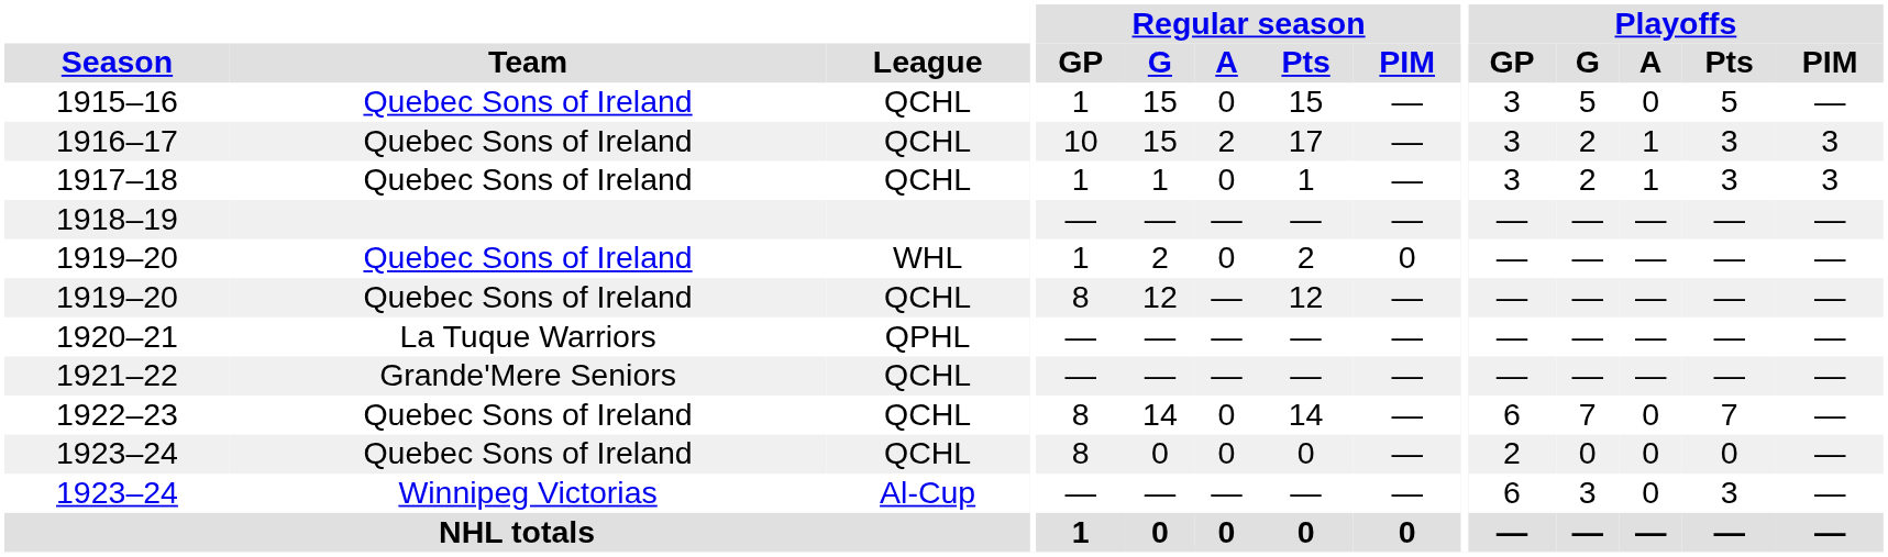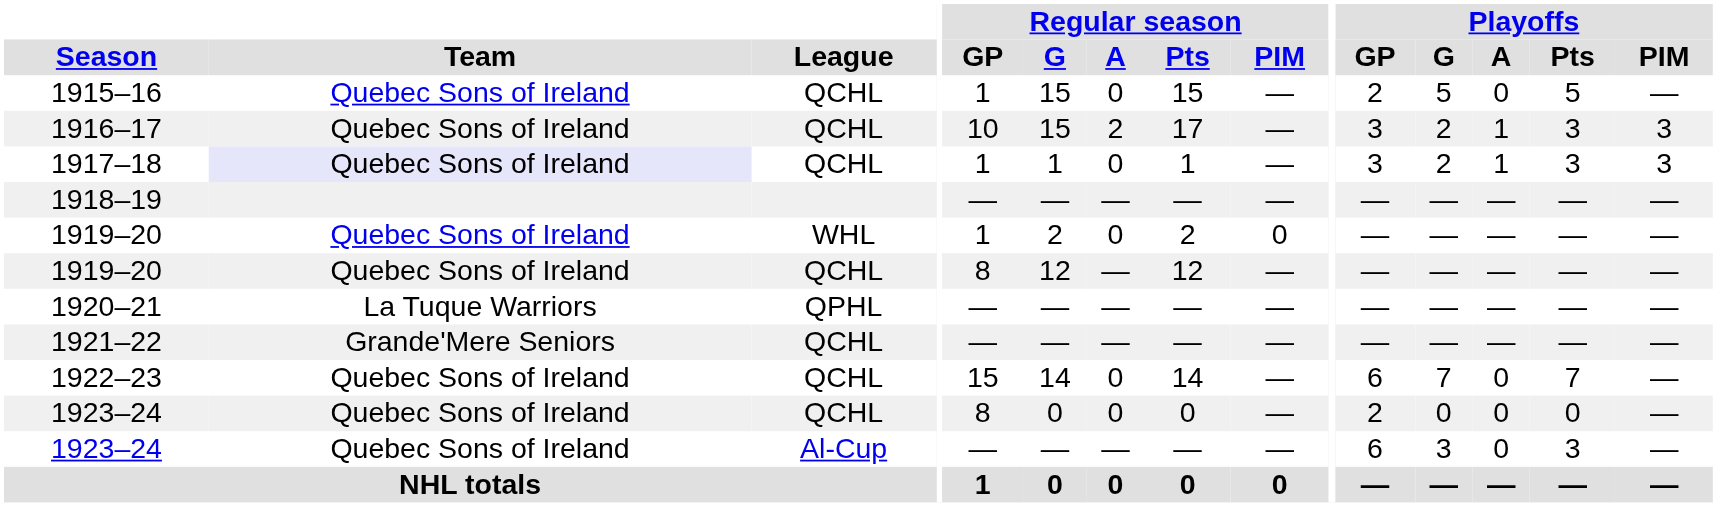 <table border="0" cellpadding="1" cellspacing="0" style="text-align:center; width:60em">
 <tr bgcolor="#e0e0e0">
 <th colspan="3" bgcolor="#ffffff"></th>
 <th rowspan="100" bgcolor="#ffffff"></th>
 <th colspan="5"><a href='#'>Regular season</a></th>
 <th rowspan="100" bgcolor="#ffffff"></th>
 <th colspan="5"><a href='#'>Playoffs</a></th>
 </tr>
 <tr bgcolor="#e0e0e0">
 <th><a href='#'>Season</a></th>
 <th>Team</th>
 <th>League</th>
 <th>GP</th>
 <th><a href='#'>G</a></th>
 <th><a href='#'>A</a></th>
 <th><a href='#'>Pts</a></th>
 <th><a href='#'>PIM</a></th>
 <th>GP</th>
 <th>G</th>
 <th>A</th>
 <th>Pts</th>
 <th>PIM</th>
 </tr>
 <tr>
 <td>1915–16</td>
 <td><a href='#'>Quebec Sons of Ireland</a></td>
 <td>QCHL</td>
 <td>1</td>
 <td>15</td>
 <td>0</td>
 <td>15</td>
 <td>—</td>
-<td>3</td>
+<td>2</td>
 <td>5</td>
 <td>0</td>
 <td>5</td>
 <td>—</td>
 </tr>
 <tr bgcolor="#f0f0f0">
 <td>1916–17</td>
 <td>Quebec Sons of Ireland</td>
 <td>QCHL</td>
 <td>10</td>
 <td>15</td>
 <td>2</td>
 <td>17</td>
 <td>—</td>
 <td>3</td>
 <td>2</td>
 <td>1</td>
 <td>3</td>
 <td>3</td>
 </tr>
 <tr>
 <td>1917–18</td>
-<td>Quebec Sons of Ireland</td>
+<td style="background: lavender;">Quebec Sons of Ireland</td>
 <td>QCHL</td>
 <td>1</td>
 <td>1</td>
 <td>0</td>
 <td>1</td>
 <td>—</td>
 <td>3</td>
 <td>2</td>
 <td>1</td>
 <td>3</td>
 <td>3</td>
 </tr>
 <tr bgcolor="#f0f0f0">
 <td>1918–19</td>
 <td></td>
 <td></td>
 <td>—</td>
 <td>—</td>
 <td>—</td>
 <td>—</td>
 <td>—</td>
 <td>—</td>
 <td>—</td>
 <td>—</td>
 <td>—</td>
 <td>—</td>
 </tr>
 <tr>
 <td>1919–20</td>
 <td><a href='#'>Quebec Sons of Ireland</a></td>
 <td>WHL</td>
 <td>1</td>
 <td>2</td>
 <td>0</td>
 <td>2</td>
 <td>0</td>
 <td>—</td>
 <td>—</td>
 <td>—</td>
 <td>—</td>
 <td>—</td>
 </tr>
 <tr bgcolor="#f0f0f0">
 <td>1919–20</td>
 <td>Quebec Sons of Ireland</td>
 <td>QCHL</td>
 <td>8</td>
 <td>12</td>
 <td>—</td>
 <td>12</td>
 <td>—</td>
 <td>—</td>
 <td>—</td>
 <td>—</td>
 <td>—</td>
 <td>—</td>
 </tr>
 <tr>
 <td>1920–21</td>
 <td>La Tuque Warriors</td>
 <td>QPHL</td>
 <td>—</td>
 <td>—</td>
 <td>—</td>
 <td>—</td>
 <td>—</td>
 <td>—</td>
 <td>—</td>
 <td>—</td>
 <td>—</td>
 <td>—</td>
 </tr>
 <tr bgcolor="#f0f0f0">
 <td>1921–22</td>
 <td>Grande'Mere Seniors</td>
 <td>QCHL</td>
 <td>—</td>
 <td>—</td>
 <td>—</td>
 <td>—</td>
 <td>—</td>
 <td>—</td>
 <td>—</td>
 <td>—</td>
 <td>—</td>
 <td>—</td>
 </tr>
 <tr>
 <td>1922–23</td>
 <td>Quebec Sons of Ireland</td>
 <td>QCHL</td>
-<td>8</td>
+<td>15</td>
 <td>14</td>
 <td>0</td>
 <td>14</td>
 <td>—</td>
 <td>6</td>
 <td>7</td>
 <td>0</td>
 <td>7</td>
 <td>—</td>
 </tr>
 <tr bgcolor="#f0f0f0">
 <td>1923–24</td>
 <td>Quebec Sons of Ireland</td>
 <td>QCHL</td>
 <td>8</td>
 <td>0</td>
 <td>0</td>
 <td>0</td>
 <td>—</td>
 <td>2</td>
 <td>0</td>
 <td>0</td>
 <td>0</td>
 <td>—</td>
 </tr>
 <tr>
 <td><a href='#'>1923–24</a></td>
-<td><a href='#'>Winnipeg Victorias</a></td>
+<td>Quebec Sons of Ireland</td>
 <td><a href='#'>Al-Cup</a></td>
 <td>—</td>
 <td>—</td>
 <td>—</td>
 <td>—</td>
 <td>—</td>
 <td>6</td>
 <td>3</td>
 <td>0</td>
 <td>3</td>
 <td>—</td>
 </tr>
 <tr bgcolor="#e0e0e0">
 <th colspan="3">NHL totals</th>
 <th>1</th>
 <th>0</th>
 <th>0</th>
 <th>0</th>
 <th>0</th>
 <th>—</th>
 <th>—</th>
 <th>—</th>
 <th>—</th>
 <th>—</th>
 </tr>
 </table>
